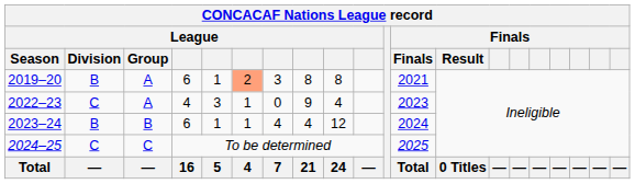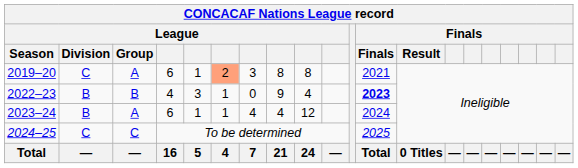 <table class="wikitable" style="text-align: center;">
 <tr>
 <th colspan="20"><a href='#'>CONCACAF Nations League</a> record</th>
 </tr>
 <tr>
 <th colspan="10">League</th>
 <th rowspan="7"></th>
 <th colspan="9">Finals</th>
 </tr>
 <tr>
 <th>Season</th>
 <th>Division</th>
 <th>Group</th>
 <th width="28"></th>
 <th width="28"></th>
 <th width="28"></th>
 <th width="28"></th>
 <th width="28"></th>
 <th width="28"></th>
 <th width="28"></th>
 <th><strong>Finals</strong></th>
 <th><strong>Result</strong></th>
 <th></th>
 <th></th>
 <th></th>
 <th></th>
 <th></th>
 <th></th>
 <th></th>
 </tr>
 <tr>
 <td><a href='#'>2019–20</a></td>
-<td><a href='#'>B</a></td>
+<td><a href='#'>C</a></td>
 <td><a href='#'>A</a></td>
 <td>6</td>
 <td>1</td>
 <td style="background: lightsalmon;">2</td>
 <td>3</td>
 <td>8</td>
 <td>8</td>
 <td></td>
 <td> <a href='#'>2021</a></td>
 <td colspan="8" rowspan="4"><em>Ineligible</em></td>
 </tr>
 <tr>
 <td><a href='#'>2022–23</a></td>
-<td><a href='#'>C</a></td>
-<td><a href='#'>A</a></td>
+<td><a href='#'>B</a></td>
+<td><a href='#'>B</a></td>
 <td>4</td>
 <td>3</td>
 <td>1</td>
 <td>0</td>
 <td>9</td>
 <td>4</td>
 <td></td>
-<td> <a href='#'>2023</a></td>
+<td><strong> <a href='#'>2023</a></strong></td>
 </tr>
 <tr>
 <td><a href='#'>2023–24</a></td>
 <td><a href='#'>B</a></td>
-<td><a href='#'>B</a></td>
+<td><a href='#'>A</a></td>
 <td>6</td>
 <td>1</td>
 <td>1</td>
 <td>4</td>
 <td>4</td>
 <td>12</td>
 <td></td>
 <td> <a href='#'>2024</a></td>
 </tr>
 <tr>
 <td><a href='#'><em>2024–25</em></a></td>
 <td><a href='#'>C</a></td>
 <td><a href='#'>C</a></td>
 <td colspan="7"><em>To be determined</em></td>
 <td> <a href='#'><em>2025</em></a></td>
 </tr>
 <tr>
 <th>Total</th>
 <th><strong>—</strong></th>
 <th><strong>—</strong></th>
 <th>16</th>
 <th>5</th>
 <th>4</th>
 <th>7</th>
 <th>21</th>
 <th>24</th>
 <th><strong>—</strong></th>
 <th><strong>Total</strong></th>
 <th><strong>0 Titles</strong></th>
 <th><strong>—</strong></th>
 <th><strong>—</strong></th>
 <th><strong>—</strong></th>
 <th><strong>—</strong></th>
 <th><strong>—</strong></th>
 <th><strong>—</strong></th>
 <th><strong>—</strong></th>
 </tr>
 </table>
